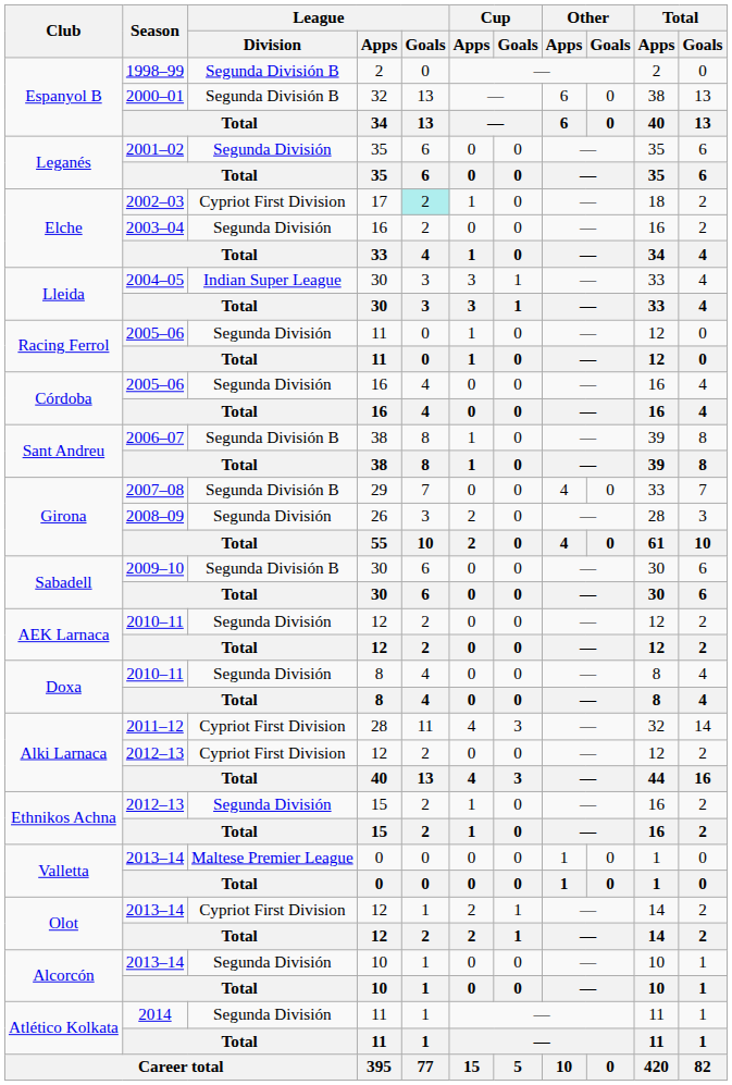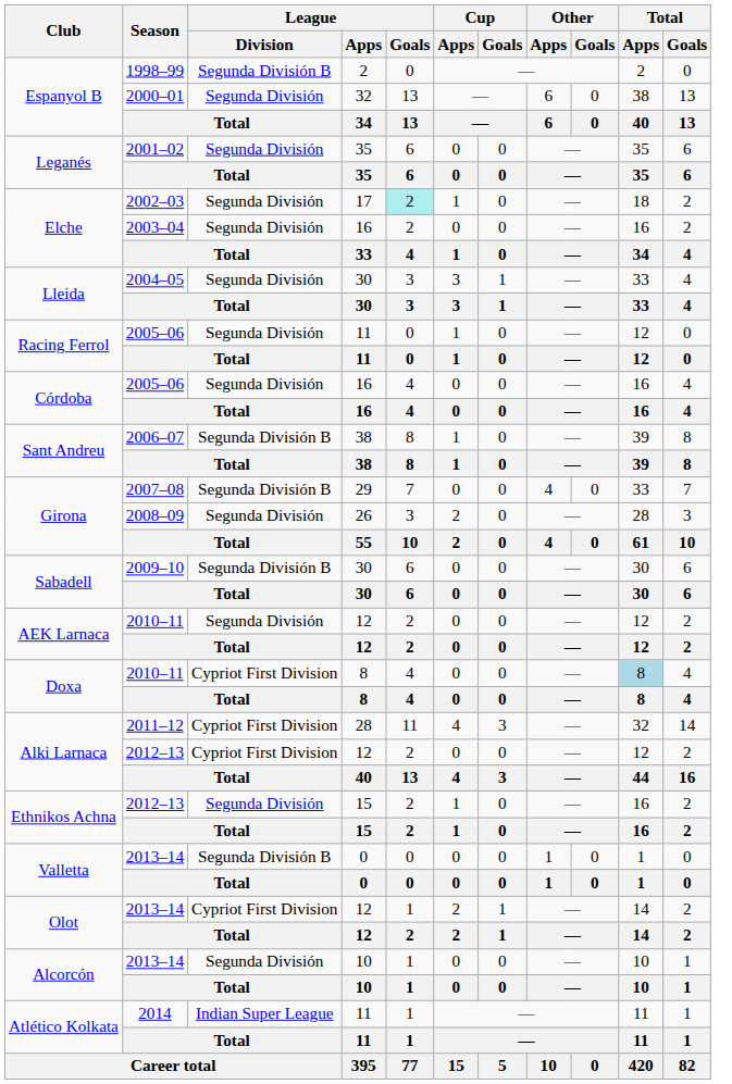 <table class="wikitable" style="text-align: center;">
 <tr>
 <th rowspan="2">Club</th>
 <th rowspan="2">Season</th>
 <th colspan="3">League</th>
 <th colspan="2">Cup</th>
 <th colspan="2">Other</th>
 <th colspan="2">Total</th>
 </tr>
 <tr>
 <th>Division</th>
 <th>Apps</th>
 <th>Goals</th>
 <th>Apps</th>
 <th>Goals</th>
 <th>Apps</th>
 <th>Goals</th>
 <th>Apps</th>
 <th>Goals</th>
 </tr>
 <tr>
 <td rowspan="3"><a href='#'>Espanyol B</a></td>
 <td><a href='#'>1998–99</a></td>
 <td><a href='#'>Segunda División B</a></td>
 <td>2</td>
 <td>0</td>
 <td colspan="4">—</td>
 <td>2</td>
 <td>0</td>
 </tr>
 <tr>
 <td><a href='#'>2000–01</a></td>
-<td>Segunda División B</td>
+<td><a href='#'>Segunda División</a></td>
 <td>32</td>
 <td>13</td>
 <td colspan="2">—</td>
 <td>6</td>
 <td>0</td>
 <td>38</td>
 <td>13</td>
 </tr>
 <tr>
 <th colspan="2">Total</th>
 <th>34</th>
 <th>13</th>
 <th colspan="2">—</th>
 <th>6</th>
 <th>0</th>
 <th>40</th>
 <th>13</th>
 </tr>
 <tr>
 <td rowspan="2"><a href='#'>Leganés</a></td>
 <td><a href='#'>2001–02</a></td>
 <td><a href='#'>Segunda División</a></td>
 <td>35</td>
 <td>6</td>
 <td>0</td>
 <td>0</td>
 <td colspan="2">—</td>
 <td>35</td>
 <td>6</td>
 </tr>
 <tr>
 <th colspan="2">Total</th>
 <th>35</th>
 <th>6</th>
 <th>0</th>
 <th>0</th>
 <th colspan="2">—</th>
 <th>35</th>
 <th>6</th>
 </tr>
 <tr>
 <td rowspan="3"><a href='#'>Elche</a></td>
 <td><a href='#'>2002–03</a></td>
-<td>Cypriot First Division</td>
+<td>Segunda División</td>
 <td>17</td>
 <td style="background: paleturquoise;">2</td>
 <td>1</td>
 <td>0</td>
 <td colspan="2">—</td>
 <td>18</td>
 <td>2</td>
 </tr>
 <tr>
 <td><a href='#'>2003–04</a></td>
 <td>Segunda División</td>
 <td>16</td>
 <td>2</td>
 <td>0</td>
 <td>0</td>
 <td colspan="2">—</td>
 <td>16</td>
 <td>2</td>
 </tr>
 <tr>
 <th colspan="2">Total</th>
 <th>33</th>
 <th>4</th>
 <th>1</th>
 <th>0</th>
 <th colspan="2">—</th>
 <th>34</th>
 <th>4</th>
 </tr>
 <tr>
 <td rowspan="2"><a href='#'>Lleida</a></td>
 <td><a href='#'>2004–05</a></td>
-<td><a href='#'>Indian Super League</a></td>
+<td>Segunda División</td>
 <td>30</td>
 <td>3</td>
 <td>3</td>
 <td>1</td>
 <td colspan="2">—</td>
 <td>33</td>
 <td>4</td>
 </tr>
 <tr>
 <th colspan="2">Total</th>
 <th>30</th>
 <th>3</th>
 <th>3</th>
 <th>1</th>
 <th colspan="2">—</th>
 <th>33</th>
 <th>4</th>
 </tr>
 <tr>
 <td rowspan="2"><a href='#'>Racing Ferrol</a></td>
 <td><a href='#'>2005–06</a></td>
 <td>Segunda División</td>
 <td>11</td>
 <td>0</td>
 <td>1</td>
 <td>0</td>
 <td colspan="2">—</td>
 <td>12</td>
 <td>0</td>
 </tr>
 <tr>
 <th colspan="2">Total</th>
 <th>11</th>
 <th>0</th>
 <th>1</th>
 <th>0</th>
 <th colspan="2">—</th>
 <th>12</th>
 <th>0</th>
 </tr>
 <tr>
 <td rowspan="2"><a href='#'>Córdoba</a></td>
 <td><a href='#'>2005–06</a></td>
 <td>Segunda División</td>
 <td>16</td>
 <td>4</td>
 <td>0</td>
 <td>0</td>
 <td colspan="2">—</td>
 <td>16</td>
 <td>4</td>
 </tr>
 <tr>
 <th colspan="2">Total</th>
 <th>16</th>
 <th>4</th>
 <th>0</th>
 <th>0</th>
 <th colspan="2">—</th>
 <th>16</th>
 <th>4</th>
 </tr>
 <tr>
 <td rowspan="2"><a href='#'>Sant Andreu</a></td>
 <td><a href='#'>2006–07</a></td>
 <td>Segunda División B</td>
 <td>38</td>
 <td>8</td>
 <td>1</td>
 <td>0</td>
 <td colspan="2">—</td>
 <td>39</td>
 <td>8</td>
 </tr>
 <tr>
 <th colspan="2">Total</th>
 <th>38</th>
 <th>8</th>
 <th>1</th>
 <th>0</th>
 <th colspan="2">—</th>
 <th>39</th>
 <th>8</th>
 </tr>
 <tr>
 <td rowspan="3"><a href='#'>Girona</a></td>
 <td><a href='#'>2007–08</a></td>
 <td>Segunda División B</td>
 <td>29</td>
 <td>7</td>
 <td>0</td>
 <td>0</td>
 <td>4</td>
 <td>0</td>
 <td>33</td>
 <td>7</td>
 </tr>
 <tr>
 <td><a href='#'>2008–09</a></td>
 <td>Segunda División</td>
 <td>26</td>
 <td>3</td>
 <td>2</td>
 <td>0</td>
 <td colspan="2">—</td>
 <td>28</td>
 <td>3</td>
 </tr>
 <tr>
 <th colspan="2">Total</th>
 <th>55</th>
 <th>10</th>
 <th>2</th>
 <th>0</th>
 <th>4</th>
 <th>0</th>
 <th>61</th>
 <th>10</th>
 </tr>
 <tr>
 <td rowspan="2"><a href='#'>Sabadell</a></td>
 <td><a href='#'>2009–10</a></td>
 <td>Segunda División B</td>
 <td>30</td>
 <td>6</td>
 <td>0</td>
 <td>0</td>
 <td colspan="2">—</td>
 <td>30</td>
 <td>6</td>
 </tr>
 <tr>
 <th colspan="2">Total</th>
 <th>30</th>
 <th>6</th>
 <th>0</th>
 <th>0</th>
 <th colspan="2">—</th>
 <th>30</th>
 <th>6</th>
 </tr>
 <tr>
 <td rowspan="2"><a href='#'>AEK Larnaca</a></td>
 <td><a href='#'>2010–11</a></td>
 <td>Segunda División</td>
 <td>12</td>
 <td>2</td>
 <td>0</td>
 <td>0</td>
 <td colspan="2">—</td>
 <td>12</td>
 <td>2</td>
 </tr>
 <tr>
 <th colspan="2">Total</th>
 <th>12</th>
 <th>2</th>
 <th>0</th>
 <th>0</th>
 <th colspan="2">—</th>
 <th>12</th>
 <th>2</th>
 </tr>
 <tr>
 <td rowspan="2"><a href='#'>Doxa</a></td>
 <td><a href='#'>2010–11</a></td>
-<td>Segunda División</td>
+<td>Cypriot First Division</td>
 <td>8</td>
 <td>4</td>
 <td>0</td>
 <td>0</td>
 <td colspan="2">—</td>
-<td>8</td>
+<td style="background: lightblue;">8</td>
 <td>4</td>
 </tr>
 <tr>
 <th colspan="2">Total</th>
 <th>8</th>
 <th>4</th>
 <th>0</th>
 <th>0</th>
 <th colspan="2">—</th>
 <th>8</th>
 <th>4</th>
 </tr>
 <tr>
 <td rowspan="3"><a href='#'>Alki Larnaca</a></td>
 <td><a href='#'>2011–12</a></td>
 <td>Cypriot First Division</td>
 <td>28</td>
 <td>11</td>
 <td>4</td>
 <td>3</td>
 <td colspan="2">—</td>
 <td>32</td>
 <td>14</td>
 </tr>
 <tr>
 <td><a href='#'>2012–13</a></td>
 <td>Cypriot First Division</td>
 <td>12</td>
 <td>2</td>
 <td>0</td>
 <td>0</td>
 <td colspan="2">—</td>
 <td>12</td>
 <td>2</td>
 </tr>
 <tr>
 <th colspan="2">Total</th>
 <th>40</th>
 <th>13</th>
 <th>4</th>
 <th>3</th>
 <th colspan="2">—</th>
 <th>44</th>
 <th>16</th>
 </tr>
 <tr>
 <td rowspan="2"><a href='#'>Ethnikos Achna</a></td>
 <td><a href='#'>2012–13</a></td>
 <td><a href='#'>Segunda División</a></td>
 <td>15</td>
 <td>2</td>
 <td>1</td>
 <td>0</td>
 <td colspan="2">—</td>
 <td>16</td>
 <td>2</td>
 </tr>
 <tr>
 <th colspan="2">Total</th>
 <th>15</th>
 <th>2</th>
 <th>1</th>
 <th>0</th>
 <th colspan="2">—</th>
 <th>16</th>
 <th>2</th>
 </tr>
 <tr>
 <td rowspan="2"><a href='#'>Valletta</a></td>
 <td><a href='#'>2013–14</a></td>
-<td><a href='#'>Maltese Premier League</a></td>
+<td>Segunda División B</td>
 <td>0</td>
 <td>0</td>
 <td>0</td>
 <td>0</td>
 <td>1</td>
 <td>0</td>
 <td>1</td>
 <td>0</td>
 </tr>
 <tr>
 <th colspan="2">Total</th>
 <th>0</th>
 <th>0</th>
 <th>0</th>
 <th>0</th>
 <th>1</th>
 <th>0</th>
 <th>1</th>
 <th>0</th>
 </tr>
 <tr>
 <td rowspan="2"><a href='#'>Olot</a></td>
 <td><a href='#'>2013–14</a></td>
 <td>Cypriot First Division</td>
 <td>12</td>
 <td>1</td>
 <td>2</td>
 <td>1</td>
 <td colspan="2">—</td>
 <td>14</td>
 <td>2</td>
 </tr>
 <tr>
 <th colspan="2">Total</th>
 <th>12</th>
 <th>2</th>
 <th>2</th>
 <th>1</th>
 <th colspan="2">—</th>
 <th>14</th>
 <th>2</th>
 </tr>
 <tr>
 <td rowspan="2"><a href='#'>Alcorcón</a></td>
 <td><a href='#'>2013–14</a></td>
 <td>Segunda División</td>
 <td>10</td>
 <td>1</td>
 <td>0</td>
 <td>0</td>
 <td colspan="2">—</td>
 <td>10</td>
 <td>1</td>
 </tr>
 <tr>
 <th colspan="2">Total</th>
 <th>10</th>
 <th>1</th>
 <th>0</th>
 <th>0</th>
 <th colspan="2">—</th>
 <th>10</th>
 <th>1</th>
 </tr>
 <tr>
 <td rowspan="2"><a href='#'>Atlético Kolkata</a></td>
 <td><a href='#'>2014</a></td>
-<td>Segunda División</td>
+<td><a href='#'>Indian Super League</a></td>
 <td>11</td>
 <td>1</td>
 <td colspan="4">—</td>
 <td>11</td>
 <td>1</td>
 </tr>
 <tr>
 <th colspan="2">Total</th>
 <th>11</th>
 <th>1</th>
 <th colspan="4">—</th>
 <th>11</th>
 <th>1</th>
 </tr>
 <tr>
 <th colspan="3">Career total</th>
 <th>395</th>
 <th>77</th>
 <th>15</th>
 <th>5</th>
 <th>10</th>
 <th>0</th>
 <th>420</th>
 <th>82</th>
 </tr>
 </table>
